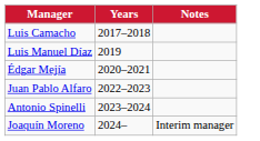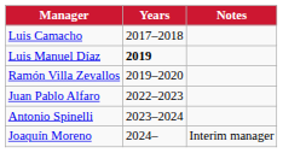 <table class="wikitable">
 <tr>
 <th style=background-color:#CD1731;color:#FFFFFF>Manager</th>
 <th style=background-color:#CD1731;color:#FFFFFF>Years</th>
 <th style=background-color:#CD1731;color:#FFFFFF>Notes</th>
 </tr>
 <tr>
 <td> <a href='#'>Luis Camacho</a></td>
 <td>2017–2018</td>
 <td></td>
 </tr>
 <tr>
 <td> <a href='#'>Luis Manuel Díaz</a></td>
-<td>2019</td>
+<td><strong>2019</strong></td>
 <td></td>
 </tr>
 <tr>
-<td> <a href='#'>Édgar Mejía</a></td>
-<td>2020–2021</td>
+<td> <a href='#'>Ramón Villa Zevallos</a></td>
+<td>2019–2020</td>
 <td></td>
 </tr>
 <tr>
 <td> <a href='#'>Juan Pablo Alfaro</a></td>
 <td>2022–2023</td>
 <td></td>
 </tr>
 <tr>
 <td> <a href='#'>Antonio Spinelli</a></td>
 <td>2023–2024</td>
 <td></td>
 </tr>
 <tr>
 <td> <a href='#'>Joaquín Moreno</a></td>
 <td>2024–</td>
 <td>Interim  manager</td>
 </tr>
 </table>
